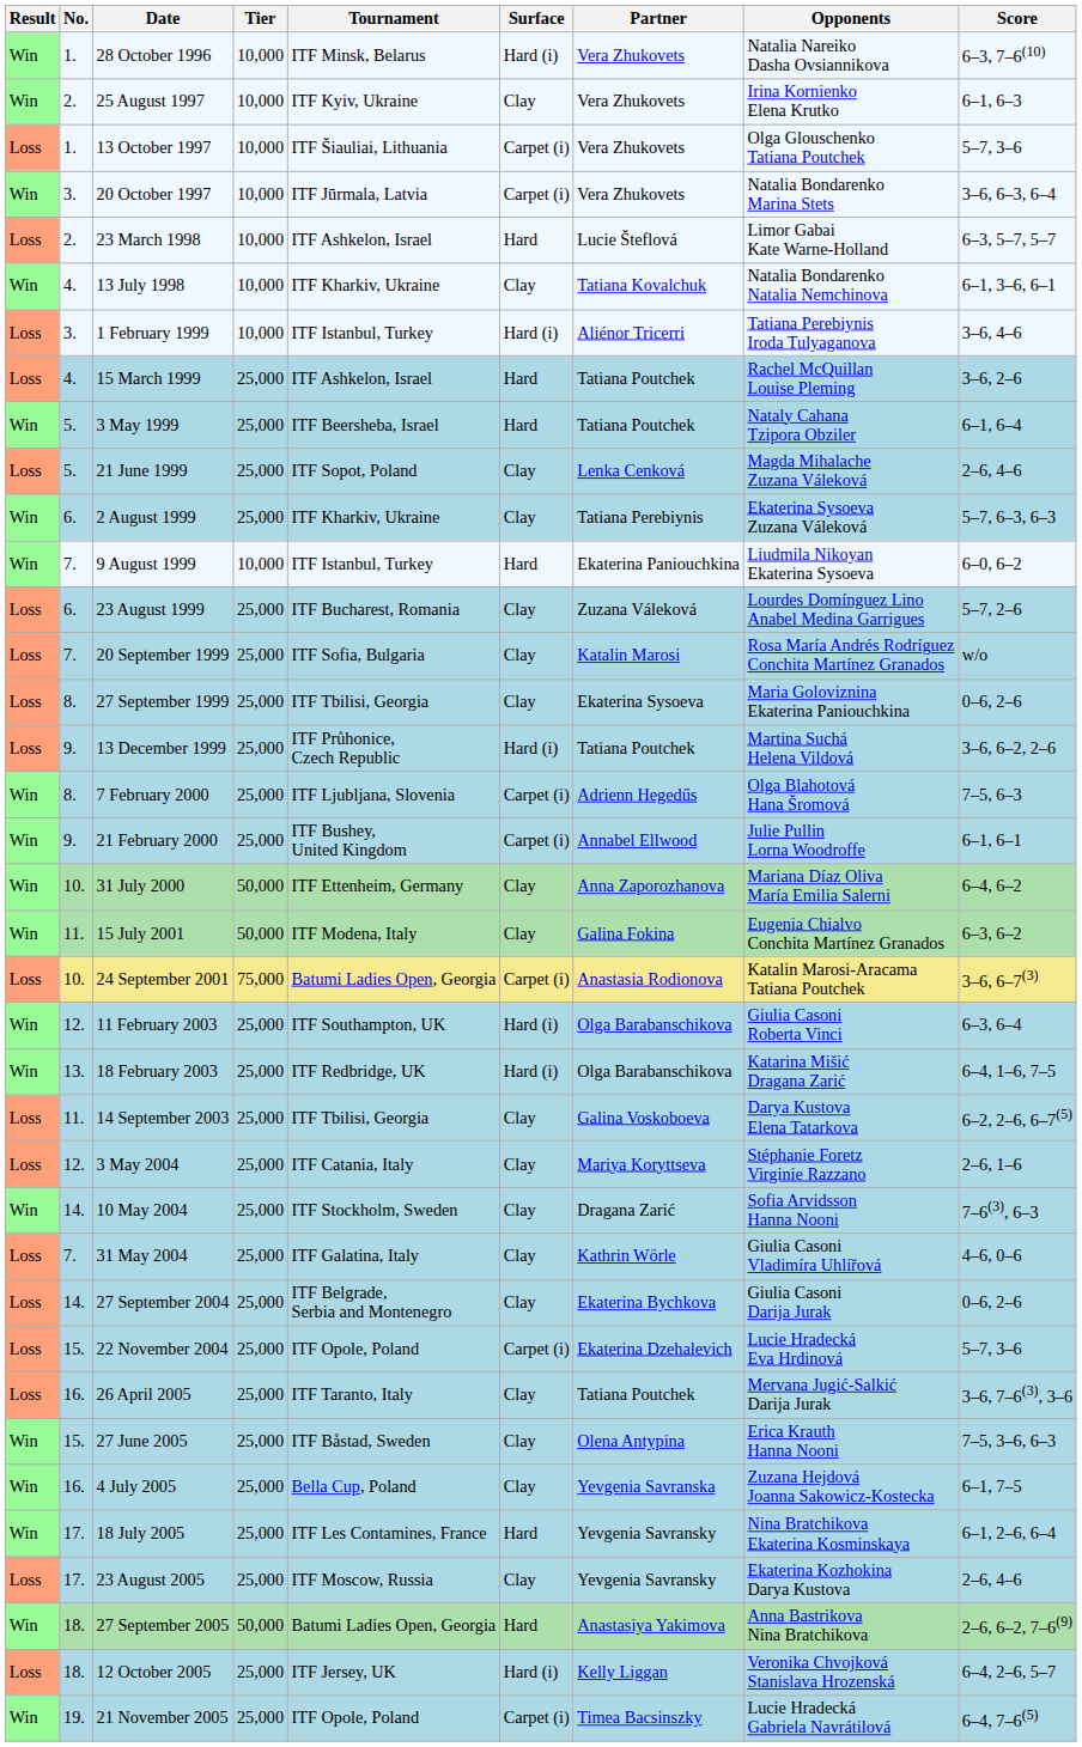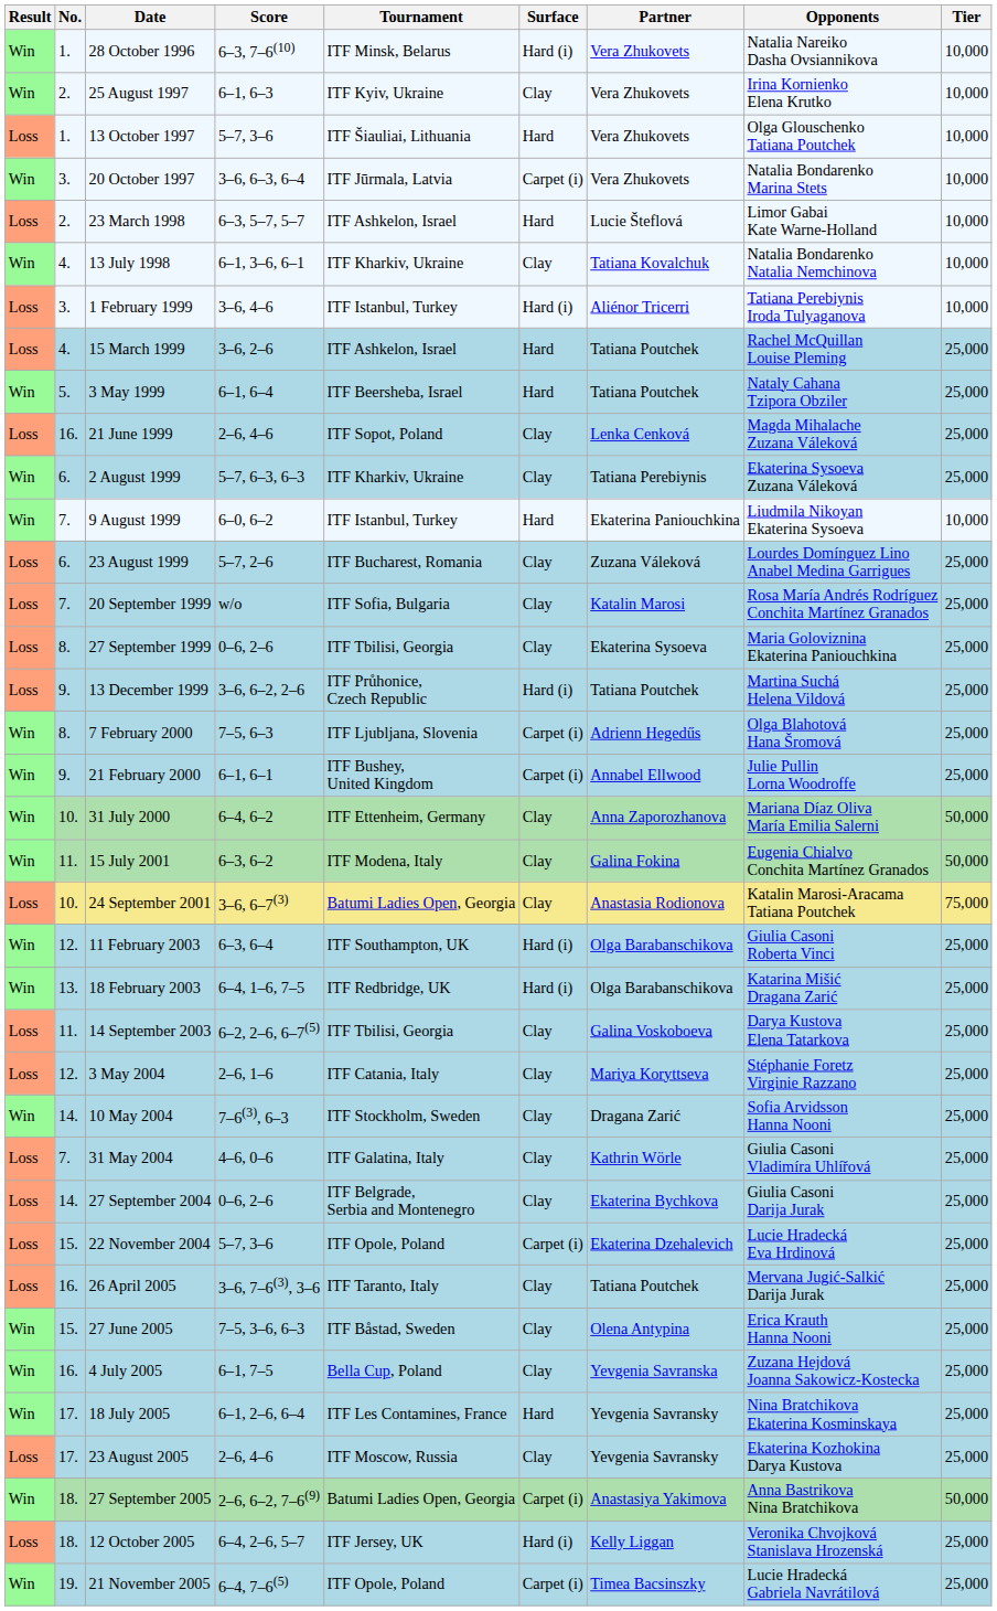 <table class="sortable wikitable">
 <tr>
 <th>Result</th>
 <th>No.</th>
 <th>Date</th>
-<th>Tier</th>
+<th class="unsortable">Score</th>
 <th>Tournament</th>
 <th>Surface</th>
 <th>Partner</th>
 <th>Opponents</th>
-<th class="unsortable">Score</th>
+<th>Tier</th>
 </tr>
 <tr style="background:#f0f8ff;">
 <td style="background:#98fb98;">Win</td>
 <td>1.</td>
 <td>28 October 1996</td>
-<td>10,000</td>
+<td>6–3, 7–6<sup>(10)</sup></td>
 <td>ITF Minsk, Belarus</td>
 <td>Hard (i)</td>
 <td> <a href='#'>Vera Zhukovets</a></td>
 <td> Natalia Nareiko <br>  Dasha Ovsiannikova</td>
-<td>6–3, 7–6<sup>(10)</sup></td>
+<td>10,000</td>
 </tr>
 <tr style="background:#f0f8ff;">
 <td style="background:#98fb98;">Win</td>
 <td>2.</td>
 <td>25 August 1997</td>
-<td>10,000</td>
+<td>6–1, 6–3</td>
 <td>ITF Kyiv, Ukraine</td>
 <td>Clay</td>
 <td> Vera Zhukovets</td>
 <td> <a href='#'>Irina Kornienko</a> <br>  Elena Krutko</td>
-<td>6–1, 6–3</td>
+<td>10,000</td>
 </tr>
 <tr style="background:#f0f8ff;">
 <td style="background:#ffa07a;">Loss</td>
 <td>1.</td>
 <td>13 October 1997</td>
-<td>10,000</td>
+<td>5–7, 3–6</td>
 <td>ITF Šiauliai, Lithuania</td>
-<td>Carpet (i)</td>
+<td>Hard</td>
 <td> Vera Zhukovets</td>
 <td> Olga Glouschenko <br>  <a href='#'>Tatiana Poutchek</a></td>
-<td>5–7, 3–6</td>
+<td>10,000</td>
 </tr>
 <tr style="background:#f0f8ff;">
 <td style="background:#98fb98;">Win</td>
 <td>3.</td>
 <td>20 October 1997</td>
-<td>10,000</td>
+<td>3–6, 6–3, 6–4</td>
 <td>ITF Jūrmala, Latvia</td>
 <td>Carpet (i)</td>
 <td> Vera Zhukovets</td>
 <td> Natalia Bondarenko <br>  <a href='#'>Marina Stets</a></td>
-<td>3–6, 6–3, 6–4</td>
+<td>10,000</td>
 </tr>
 <tr style="background:#f0f8ff;">
 <td style="background:#ffa07a;">Loss</td>
 <td>2.</td>
 <td>23 March 1998</td>
-<td>10,000</td>
+<td>6–3, 5–7, 5–7</td>
 <td>ITF Ashkelon, Israel</td>
 <td>Hard</td>
 <td> Lucie Šteflová</td>
 <td> Limor Gabai <br>  Kate Warne-Holland</td>
-<td>6–3, 5–7, 5–7</td>
+<td>10,000</td>
 </tr>
 <tr style="background:#f0f8ff;">
 <td style="background:#98fb98;">Win</td>
 <td>4.</td>
 <td>13 July 1998</td>
-<td>10,000</td>
+<td>6–1, 3–6, 6–1</td>
 <td>ITF Kharkiv, Ukraine</td>
 <td>Clay</td>
 <td> <a href='#'>Tatiana Kovalchuk</a></td>
 <td> Natalia Bondarenko <br>  <a href='#'>Natalia Nemchinova</a></td>
-<td>6–1, 3–6, 6–1</td>
+<td>10,000</td>
 </tr>
 <tr style="background:#f0f8ff;">
 <td style="background:#ffa07a;">Loss</td>
 <td>3.</td>
 <td>1 February 1999</td>
-<td>10,000</td>
+<td>3–6, 4–6</td>
 <td>ITF Istanbul, Turkey</td>
 <td>Hard (i)</td>
 <td> <a href='#'>Aliénor Tricerri</a></td>
 <td> <a href='#'>Tatiana Perebiynis</a> <br>  <a href='#'>Iroda Tulyaganova</a></td>
-<td>3–6, 4–6</td>
+<td>10,000</td>
 </tr>
 <tr style="background:lightblue;">
 <td style="background:#ffa07a;">Loss</td>
 <td>4.</td>
 <td>15 March 1999</td>
-<td>25,000</td>
+<td>3–6, 2–6</td>
 <td>ITF Ashkelon, Israel</td>
 <td>Hard</td>
 <td> Tatiana Poutchek</td>
 <td> <a href='#'>Rachel McQuillan</a> <br>  <a href='#'>Louise Pleming</a></td>
-<td>3–6, 2–6</td>
+<td>25,000</td>
 </tr>
 <tr style="background:lightblue;">
 <td style="background:#98fb98;">Win</td>
 <td>5.</td>
 <td>3 May 1999</td>
-<td>25,000</td>
+<td>6–1, 6–4</td>
 <td>ITF Beersheba, Israel</td>
 <td>Hard</td>
 <td> Tatiana Poutchek</td>
 <td> <a href='#'>Nataly Cahana</a> <br>  <a href='#'>Tzipora Obziler</a></td>
-<td>6–1, 6–4</td>
+<td>25,000</td>
 </tr>
 <tr style="background:lightblue;">
 <td style="background:#ffa07a;">Loss</td>
-<td>5.</td>
+<td>16.</td>
 <td>21 June 1999</td>
-<td>25,000</td>
+<td>2–6, 4–6</td>
 <td>ITF Sopot, Poland</td>
 <td>Clay</td>
 <td> <a href='#'>Lenka Cenková</a></td>
 <td> <a href='#'>Magda Mihalache</a> <br>  <a href='#'>Zuzana Váleková</a></td>
-<td>2–6, 4–6</td>
+<td>25,000</td>
 </tr>
 <tr style="background:lightblue;">
 <td style="background:#98fb98;">Win</td>
 <td>6.</td>
 <td>2 August 1999</td>
-<td>25,000</td>
+<td>5–7, 6–3, 6–3</td>
 <td>ITF Kharkiv, Ukraine</td>
 <td>Clay</td>
 <td> Tatiana Perebiynis</td>
 <td> <a href='#'>Ekaterina Sysoeva</a> <br>  Zuzana Váleková</td>
-<td>5–7, 6–3, 6–3</td>
+<td>25,000</td>
 </tr>
 <tr style="background:#f0f8ff;">
 <td style="background:#98fb98;">Win</td>
 <td>7.</td>
 <td>9 August 1999</td>
-<td>10,000</td>
+<td>6–0, 6–2</td>
 <td>ITF Istanbul, Turkey</td>
 <td>Hard</td>
 <td> Ekaterina Paniouchkina</td>
 <td> <a href='#'>Liudmila Nikoyan</a> <br>  Ekaterina Sysoeva</td>
-<td>6–0, 6–2</td>
+<td>10,000</td>
 </tr>
 <tr style="background:lightblue;">
 <td style="background:#ffa07a;">Loss</td>
 <td>6.</td>
 <td>23 August 1999</td>
-<td>25,000</td>
+<td>5–7, 2–6</td>
 <td>ITF Bucharest, Romania</td>
 <td>Clay</td>
 <td> Zuzana Váleková</td>
 <td> <a href='#'>Lourdes Domínguez Lino</a> <br>  <a href='#'>Anabel Medina Garrigues</a></td>
-<td>5–7, 2–6</td>
+<td>25,000</td>
 </tr>
 <tr style="background:lightblue;">
 <td style="background:#ffa07a;">Loss</td>
 <td>7.</td>
 <td>20 September 1999</td>
-<td>25,000</td>
+<td>w/o</td>
 <td>ITF Sofia, Bulgaria</td>
 <td>Clay</td>
 <td> <a href='#'>Katalin Marosi</a></td>
 <td> <a href='#'>Rosa María Andrés Rodríguez</a> <br>  <a href='#'>Conchita Martínez Granados</a></td>
-<td>w/o</td>
+<td>25,000</td>
 </tr>
 <tr style="background:lightblue;">
 <td style="background:#ffa07a;">Loss</td>
 <td>8.</td>
 <td>27 September 1999</td>
-<td>25,000</td>
+<td>0–6, 2–6</td>
 <td>ITF Tbilisi, Georgia</td>
 <td>Clay</td>
 <td> Ekaterina Sysoeva</td>
 <td> <a href='#'>Maria Goloviznina</a> <br>  Ekaterina Paniouchkina</td>
-<td>0–6, 2–6</td>
+<td>25,000</td>
 </tr>
 <tr style="background:lightblue;">
 <td style="background:#ffa07a;">Loss</td>
 <td>9.</td>
 <td>13 December 1999</td>
-<td>25,000</td>
+<td>3–6, 6–2, 2–6</td>
 <td>ITF Průhonice, <br>Czech Republic</td>
 <td>Hard (i)</td>
 <td> Tatiana Poutchek</td>
 <td> <a href='#'>Martina Suchá</a> <br>  <a href='#'>Helena Vildová</a></td>
-<td>3–6, 6–2, 2–6</td>
+<td>25,000</td>
 </tr>
 <tr style="background:lightblue;">
 <td style="background:#98fb98;">Win</td>
 <td>8.</td>
 <td>7 February 2000</td>
-<td>25,000</td>
+<td>7–5, 6–3</td>
 <td>ITF Ljubljana, Slovenia</td>
 <td>Carpet (i)</td>
 <td> <a href='#'>Adrienn Hegedűs</a></td>
 <td> <a href='#'>Olga Blahotová</a> <br>  <a href='#'>Hana Šromová</a></td>
-<td>7–5, 6–3</td>
+<td>25,000</td>
 </tr>
 <tr style="background:lightblue;">
 <td style="background:#98fb98;">Win</td>
 <td>9.</td>
 <td>21 February 2000</td>
-<td>25,000</td>
+<td>6–1, 6–1</td>
 <td>ITF Bushey, <br>United Kingdom</td>
 <td>Carpet (i)</td>
 <td> <a href='#'>Annabel Ellwood</a></td>
 <td> <a href='#'>Julie Pullin</a> <br>  <a href='#'>Lorna Woodroffe</a></td>
-<td>6–1, 6–1</td>
+<td>25,000</td>
 </tr>
 <tr style="background:#addfad;">
 <td style="background:#98fb98;">Win</td>
 <td>10.</td>
 <td>31 July 2000</td>
-<td>50,000</td>
+<td>6–4, 6–2</td>
 <td>ITF Ettenheim, Germany</td>
 <td>Clay</td>
 <td> <a href='#'>Anna Zaporozhanova</a></td>
 <td> <a href='#'>Mariana Díaz Oliva</a> <br>  <a href='#'>María Emilia Salerni</a></td>
-<td>6–4, 6–2</td>
+<td>50,000</td>
 </tr>
 <tr style="background:#addfad;">
 <td style="background:#98fb98;">Win</td>
 <td>11.</td>
 <td>15 July 2001</td>
-<td>50,000</td>
+<td>6–3, 6–2</td>
 <td>ITF Modena, Italy</td>
 <td>Clay</td>
 <td> <a href='#'>Galina Fokina</a></td>
 <td> <a href='#'>Eugenia Chialvo</a> <br>  Conchita Martínez Granados</td>
-<td>6–3, 6–2</td>
+<td>50,000</td>
 </tr>
 <tr style="background:#f7e98e;">
 <td style="background:#ffa07a;">Loss</td>
 <td>10.</td>
 <td>24 September 2001</td>
-<td>75,000</td>
+<td>3–6, 6–7<sup>(3)</sup></td>
 <td><a href='#'>Batumi Ladies Open</a>, Georgia</td>
-<td>Carpet (i)</td>
+<td>Clay</td>
 <td> <a href='#'>Anastasia Rodionova</a></td>
 <td> Katalin Marosi-Aracama <br>  Tatiana Poutchek</td>
-<td>3–6, 6–7<sup>(3)</sup></td>
+<td>75,000</td>
 </tr>
 <tr style="background:lightblue;">
 <td style="background:#98fb98;">Win</td>
 <td>12.</td>
 <td>11 February 2003</td>
-<td>25,000</td>
+<td>6–3, 6–4</td>
 <td>ITF Southampton, UK</td>
 <td>Hard (i)</td>
 <td> <a href='#'>Olga Barabanschikova</a></td>
 <td> <a href='#'>Giulia Casoni</a> <br>  <a href='#'>Roberta Vinci</a></td>
-<td>6–3, 6–4</td>
+<td>25,000</td>
 </tr>
 <tr style="background:lightblue;">
 <td style="background:#98fb98;">Win</td>
 <td>13.</td>
 <td>18 February 2003</td>
-<td>25,000</td>
+<td>6–4, 1–6, 7–5</td>
 <td>ITF Redbridge, UK</td>
 <td>Hard (i)</td>
 <td> Olga Barabanschikova</td>
 <td> <a href='#'>Katarina Mišić</a> <br>  <a href='#'>Dragana Zarić</a></td>
-<td>6–4, 1–6, 7–5</td>
+<td>25,000</td>
 </tr>
 <tr style="background:lightblue;">
 <td style="background:#ffa07a;">Loss</td>
 <td>11.</td>
 <td>14 September 2003</td>
-<td>25,000</td>
+<td>6–2, 2–6, 6–7<sup>(5)</sup></td>
 <td>ITF Tbilisi, Georgia</td>
 <td>Clay</td>
 <td> <a href='#'>Galina Voskoboeva</a></td>
 <td> <a href='#'>Darya Kustova</a> <br>  <a href='#'>Elena Tatarkova</a></td>
-<td>6–2, 2–6, 6–7<sup>(5)</sup></td>
+<td>25,000</td>
 </tr>
 <tr style="background:lightblue;">
 <td style="background:#ffa07a;">Loss</td>
 <td>12.</td>
 <td>3 May 2004</td>
-<td>25,000</td>
+<td>2–6, 1–6</td>
 <td>ITF Catania, Italy</td>
 <td>Clay</td>
 <td> <a href='#'>Mariya Koryttseva</a></td>
 <td> <a href='#'>Stéphanie Foretz</a> <br>  <a href='#'>Virginie Razzano</a></td>
-<td>2–6, 1–6</td>
+<td>25,000</td>
 </tr>
 <tr style="background:lightblue;">
 <td style="background:#98fb98;">Win</td>
 <td>14.</td>
 <td>10 May 2004</td>
-<td>25,000</td>
+<td>7–6<sup>(3)</sup>, 6–3</td>
 <td>ITF Stockholm, Sweden</td>
 <td>Clay</td>
 <td> Dragana Zarić</td>
 <td> <a href='#'>Sofia Arvidsson</a> <br>  <a href='#'>Hanna Nooni</a></td>
-<td>7–6<sup>(3)</sup>, 6–3</td>
+<td>25,000</td>
 </tr>
 <tr style="background:lightblue;">
 <td style="background:#ffa07a;">Loss</td>
 <td>7.</td>
 <td>31 May 2004</td>
-<td>25,000</td>
+<td>4–6, 0–6</td>
 <td>ITF Galatina, Italy</td>
 <td>Clay</td>
 <td> <a href='#'>Kathrin Wörle</a></td>
 <td> Giulia Casoni <br>  <a href='#'>Vladimíra Uhlířová</a></td>
-<td>4–6, 0–6</td>
+<td>25,000</td>
 </tr>
 <tr style="background:lightblue;">
 <td style="background:#ffa07a;">Loss</td>
 <td>14.</td>
 <td>27 September 2004</td>
-<td>25,000</td>
+<td>0–6, 2–6</td>
 <td>ITF Belgrade, <br>Serbia and Montenegro</td>
 <td>Clay</td>
 <td> <a href='#'>Ekaterina Bychkova</a></td>
 <td> Giulia Casoni <br>  <a href='#'>Darija Jurak</a></td>
-<td>0–6, 2–6</td>
+<td>25,000</td>
 </tr>
 <tr style="background:lightblue;">
 <td style="background:#ffa07a;">Loss</td>
 <td>15.</td>
 <td>22 November 2004</td>
-<td>25,000</td>
+<td>5–7, 3–6</td>
 <td>ITF Opole, Poland</td>
 <td>Carpet (i)</td>
 <td> <a href='#'>Ekaterina Dzehalevich</a></td>
 <td> <a href='#'>Lucie Hradecká</a> <br>  <a href='#'>Eva Hrdinová</a></td>
-<td>5–7, 3–6</td>
+<td>25,000</td>
 </tr>
 <tr style="background:lightblue;">
 <td style="background:#ffa07a;">Loss</td>
 <td>16.</td>
 <td>26 April 2005</td>
-<td>25,000</td>
+<td>3–6, 7–6<sup>(3)</sup>, 3–6</td>
 <td>ITF Taranto, Italy</td>
 <td>Clay</td>
 <td> Tatiana Poutchek</td>
 <td> <a href='#'>Mervana Jugić-Salkić</a> <br>  Darija Jurak</td>
-<td>3–6, 7–6<sup>(3)</sup>, 3–6</td>
+<td>25,000</td>
 </tr>
 <tr style="background:lightblue;">
 <td style="background:#98fb98;">Win</td>
 <td>15.</td>
 <td>27 June 2005</td>
-<td>25,000</td>
+<td>7–5, 3–6, 6–3</td>
 <td>ITF Båstad, Sweden</td>
 <td>Clay</td>
 <td> <a href='#'>Olena Antypina</a></td>
 <td> <a href='#'>Erica Krauth</a> <br>  <a href='#'>Hanna Nooni</a></td>
-<td>7–5, 3–6, 6–3</td>
+<td>25,000</td>
 </tr>
 <tr style="background:lightblue;">
 <td style="background:#98fb98;">Win</td>
 <td>16.</td>
 <td>4 July 2005</td>
-<td>25,000</td>
+<td>6–1, 7–5</td>
 <td><a href='#'>Bella Cup</a>, Poland</td>
 <td>Clay</td>
 <td> <a href='#'>Yevgenia Savranska</a></td>
 <td> <a href='#'>Zuzana Hejdová</a> <br>  <a href='#'>Joanna Sakowicz-Kostecka</a></td>
-<td>6–1, 7–5</td>
+<td>25,000</td>
 </tr>
 <tr style="background:lightblue;">
 <td style="background:#98fb98;">Win</td>
 <td>17.</td>
 <td>18 July 2005</td>
-<td>25,000</td>
+<td>6–1, 2–6, 6–4</td>
 <td>ITF Les Contamines, France</td>
 <td>Hard</td>
 <td> Yevgenia Savransky</td>
 <td> <a href='#'>Nina Bratchikova</a> <br>  <a href='#'>Ekaterina Kosminskaya</a></td>
-<td>6–1, 2–6, 6–4</td>
+<td>25,000</td>
 </tr>
 <tr style="background:lightblue;">
 <td style="background:#ffa07a;">Loss</td>
 <td>17.</td>
 <td>23 August 2005</td>
-<td>25,000</td>
+<td>2–6, 4–6</td>
 <td>ITF Moscow, Russia</td>
 <td>Clay</td>
 <td> Yevgenia Savransky</td>
 <td> <a href='#'>Ekaterina Kozhokina</a> <br>  Darya Kustova</td>
-<td>2–6, 4–6</td>
+<td>25,000</td>
 </tr>
 <tr style="background:#addfad;">
 <td style="background:#98fb98;">Win</td>
 <td>18.</td>
 <td>27 September 2005</td>
-<td>50,000</td>
+<td>2–6, 6–2, 7–6<sup>(9)</sup></td>
 <td>Batumi Ladies Open, Georgia</td>
-<td>Hard</td>
+<td>Carpet (i)</td>
 <td> <a href='#'>Anastasiya Yakimova</a></td>
 <td> <a href='#'>Anna Bastrikova</a> <br>  Nina Bratchikova</td>
-<td>2–6, 6–2, 7–6<sup>(9)</sup></td>
+<td>50,000</td>
 </tr>
 <tr style="background:lightblue;">
 <td style="background:#ffa07a;">Loss</td>
 <td>18.</td>
 <td>12 October 2005</td>
-<td>25,000</td>
+<td>6–4, 2–6, 5–7</td>
 <td>ITF Jersey, UK</td>
 <td>Hard (i)</td>
 <td> <a href='#'>Kelly Liggan</a></td>
 <td> <a href='#'>Veronika Chvojková</a> <br>  <a href='#'>Stanislava Hrozenská</a></td>
-<td>6–4, 2–6, 5–7</td>
+<td>25,000</td>
 </tr>
 <tr style="background:lightblue;">
 <td style="background:#98fb98;">Win</td>
 <td>19.</td>
 <td>21 November 2005</td>
-<td>25,000</td>
+<td>6–4, 7–6<sup>(5)</sup></td>
 <td>ITF Opole, Poland</td>
 <td>Carpet (i)</td>
 <td> <a href='#'>Timea Bacsinszky</a></td>
 <td> Lucie Hradecká <br>  <a href='#'>Gabriela Navrátilová</a></td>
-<td>6–4, 7–6<sup>(5)</sup></td>
+<td>25,000</td>
 </tr>
 </table>
